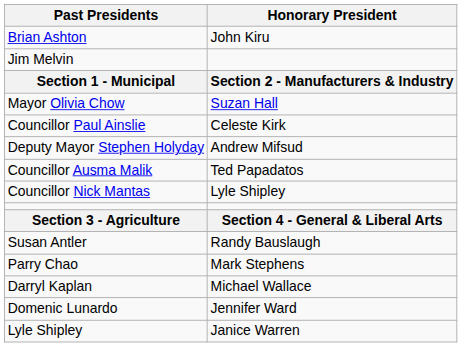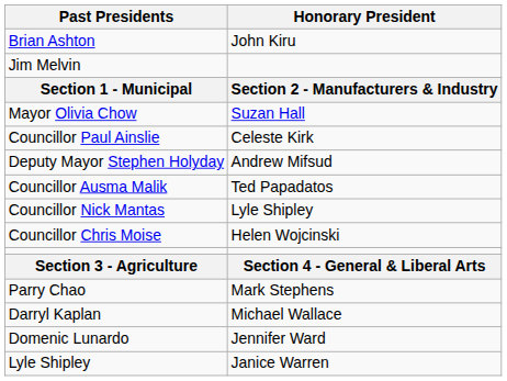 <table class="wikitable">
 <tr>
 <th>Past Presidents</th>
 <th>Honorary President</th>
 </tr>
 <tr>
 <td><a href='#'>Brian Ashton</a></td>
 <td>John Kiru</td>
 </tr>
 <tr>
 <td>Jim Melvin</td>
 </tr>
 <tr>
 <th>Section 1 - Municipal</th>
 <th>Section 2 - Manufacturers & Industry</th>
 </tr>
 <tr>
 <td>Mayor <a href='#'>Olivia Chow</a></td>
 <td><a href='#'>Suzan Hall</a></td>
 </tr>
 <tr>
 <td>Councillor <a href='#'>Paul Ainslie</a></td>
 <td>Celeste Kirk</td>
 </tr>
 <tr>
 <td>Deputy Mayor <a href='#'>Stephen Holyday</a></td>
 <td>Andrew Mifsud</td>
 </tr>
 <tr>
 <td>Councillor <a href='#'>Ausma Malik</a></td>
 <td>Ted Papadatos</td>
 </tr>
 <tr>
 <td>Councillor <a href='#'>Nick Mantas</a></td>
 <td>Lyle Shipley</td>
 </tr>
 <tr>
+<td>Councillor <a href='#'>Chris Moise</a></td>
+<td>Helen Wojcinski</td>
+</tr>
+<tr>
 <td></td>
 </tr>
 <tr>
 <th>Section 3 - Agriculture</th>
 <th>Section 4 - General & Liberal Arts</th>
-</tr>
-<tr>
-<td>Susan Antler</td>
-<td>Randy Bauslaugh</td>
 </tr>
 <tr>
 <td>Parry Chao</td>
 <td>Mark Stephens</td>
 </tr>
 <tr>
 <td>Darryl Kaplan</td>
 <td>Michael Wallace</td>
 </tr>
 <tr>
 <td>Domenic Lunardo</td>
 <td>Jennifer Ward</td>
 </tr>
 <tr>
 <td>Lyle Shipley</td>
 <td>Janice Warren</td>
 </tr>
 </table>
